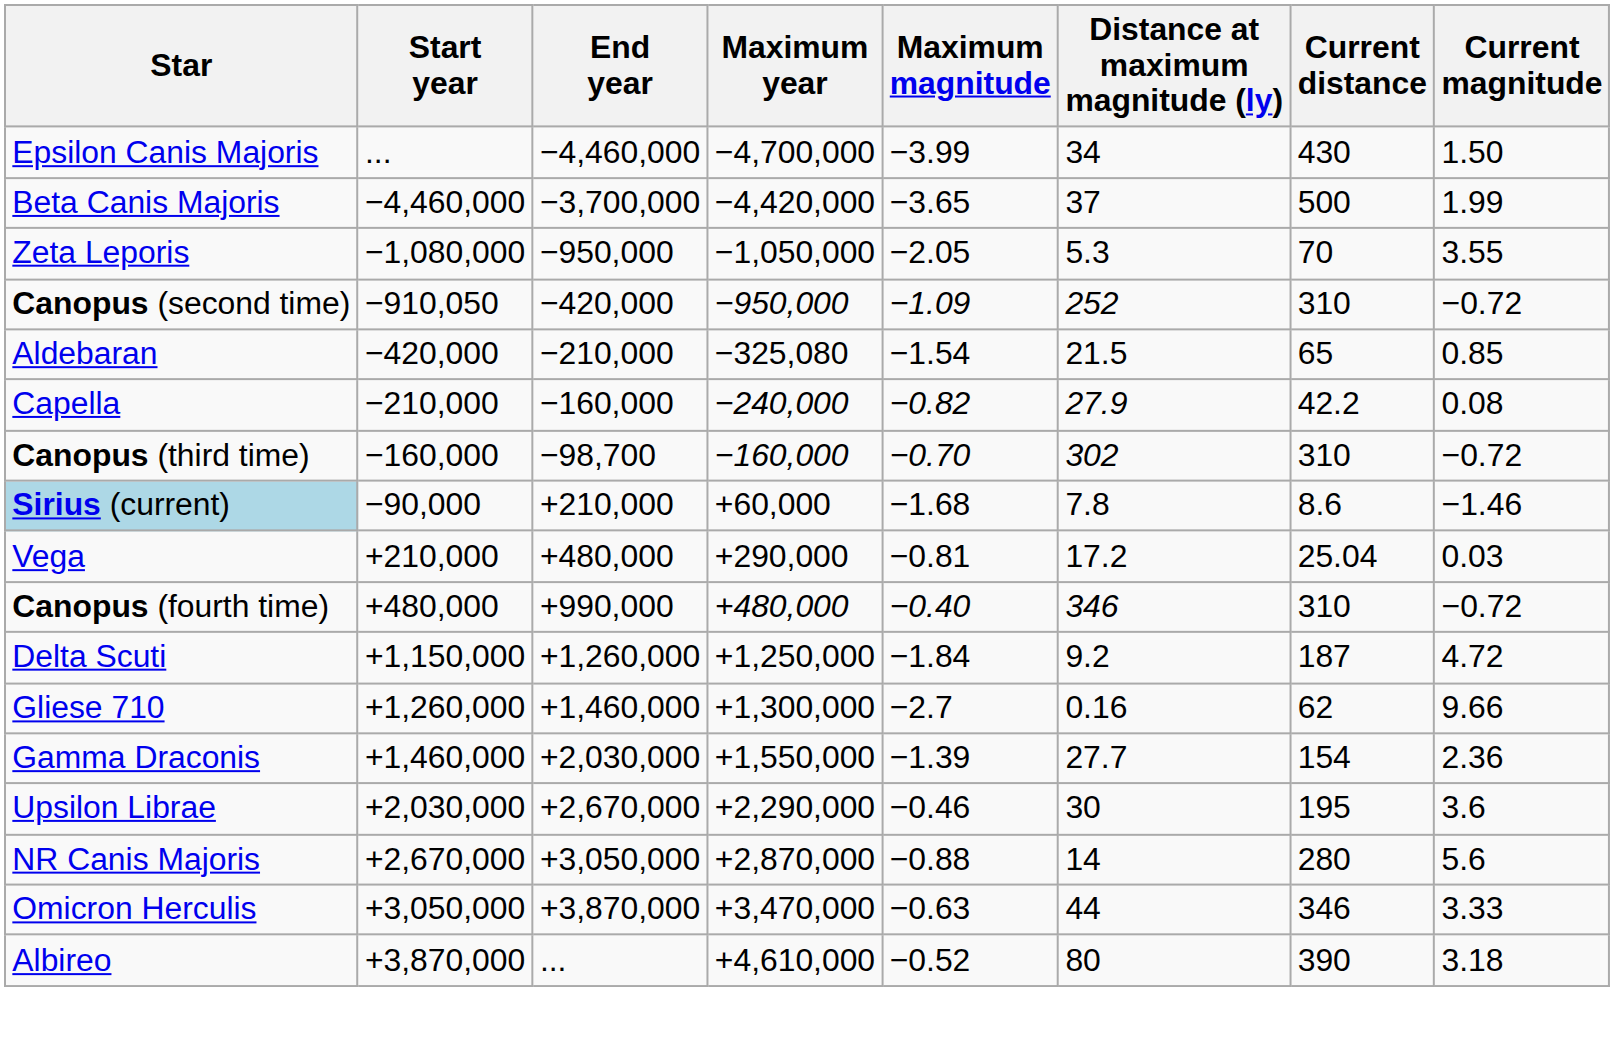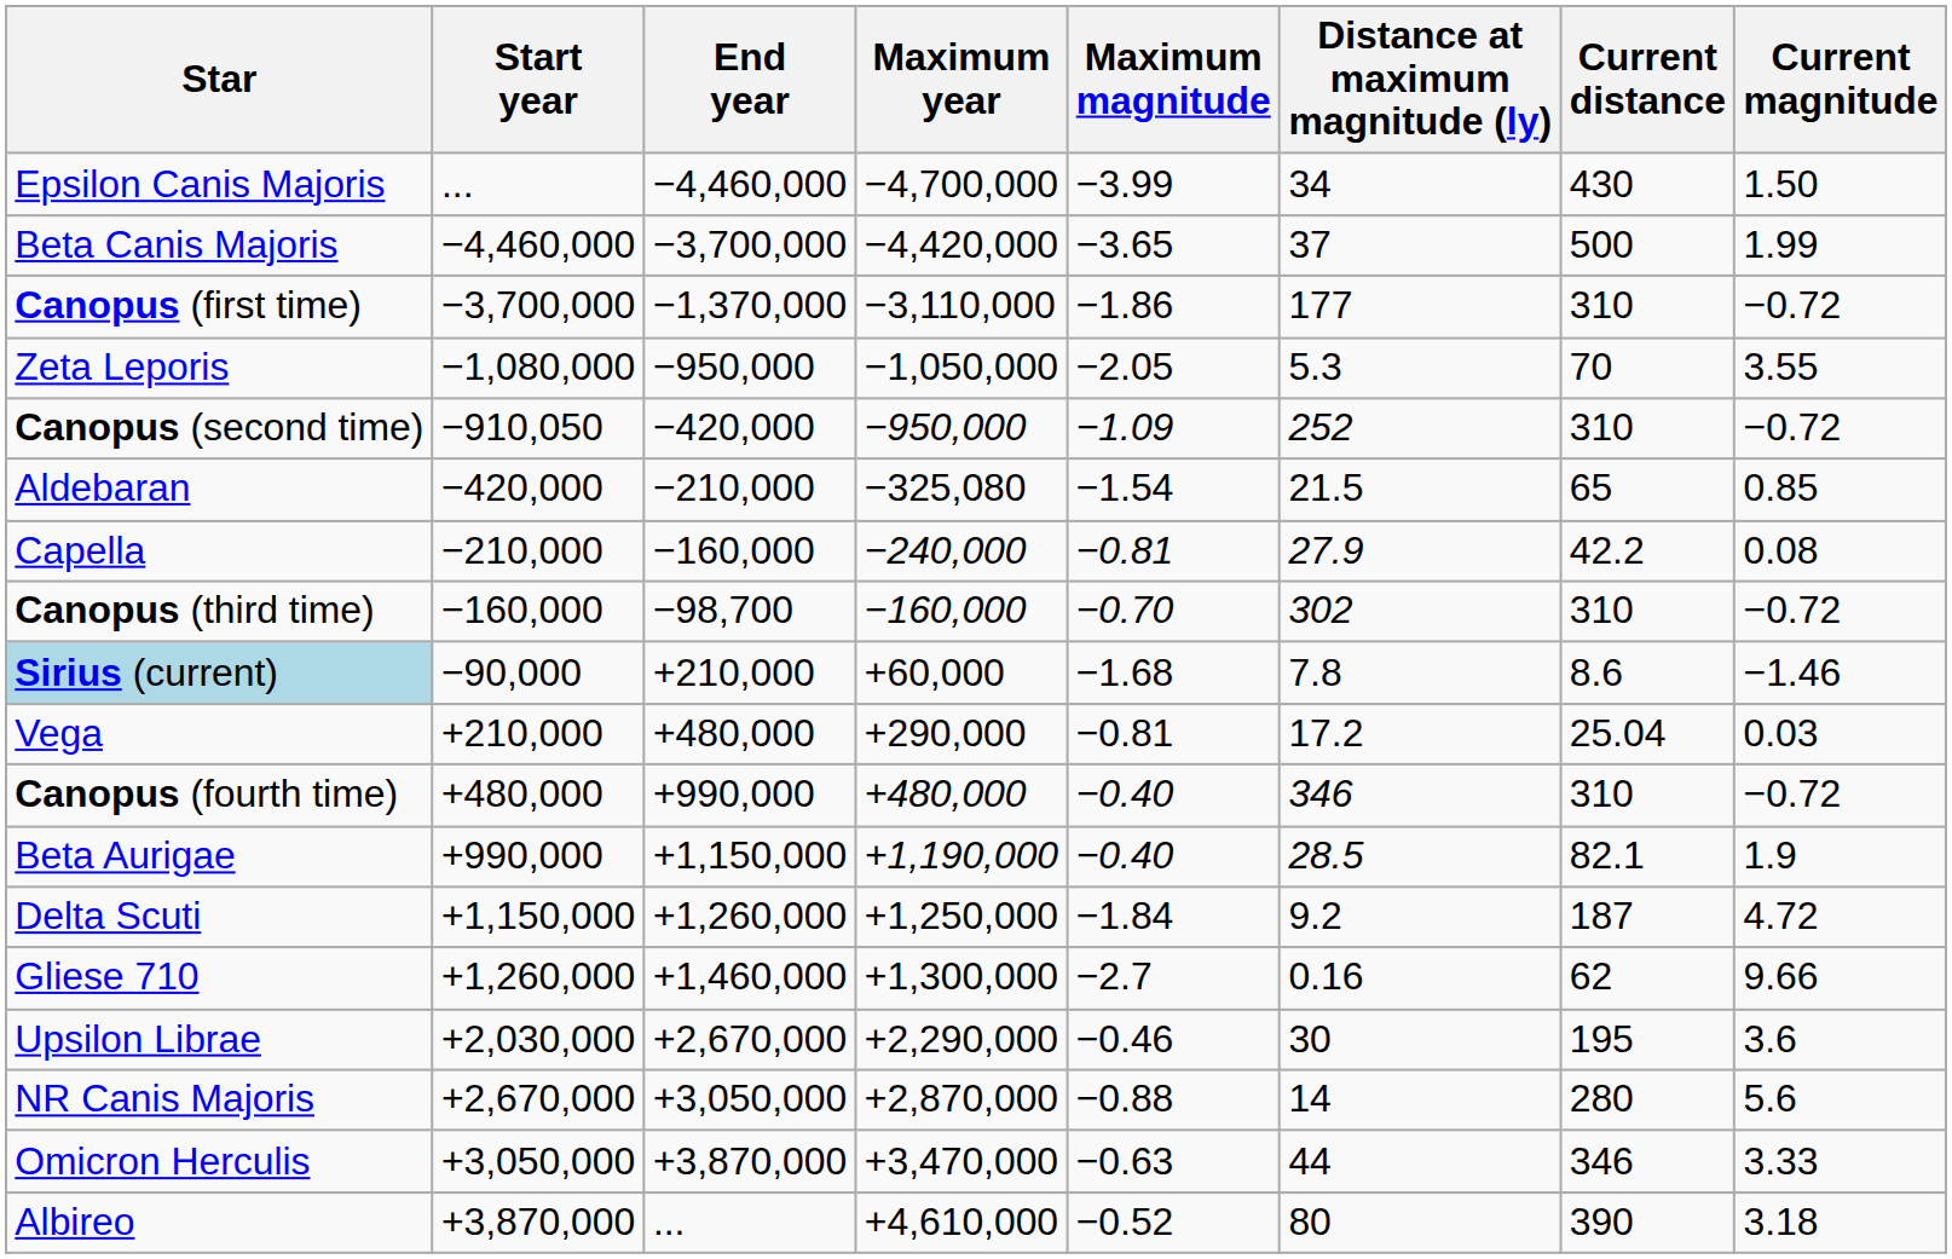 <table class="wikitable sortable">
 <tr>
 <th>Star</th>
 <th>Start<br>year</th>
 <th>End<br>year</th>
 <th>Maximum<br>year</th>
 <th>Maximum<br><a href='#'>magnitude</a></th>
 <th>Distance at<br>maximum <br>magnitude (<a href='#'>ly</a>)</th>
 <th>Current<br>distance</th>
 <th>Current<br>magnitude</th>
 </tr>
 <tr>
 <td><a href='#'>Epsilon Canis Majoris</a></td>
 <td data-sort-value="-4,460,001">...</td>
 <td>−4,460,000</td>
 <td>−4,700,000</td>
 <td>−3.99</td>
 <td>34</td>
 <td>430</td>
 <td>1.50</td>
 </tr>
 <tr>
 <td><a href='#'>Beta Canis Majoris</a></td>
 <td>−4,460,000</td>
 <td>−3,700,000</td>
 <td>−4,420,000</td>
 <td>−3.65</td>
 <td>37</td>
 <td>500</td>
 <td>1.99</td>
+</tr>
+<tr>
+<td><strong><a href='#'>Canopus</a></strong> (first time)</td>
+<td>−3,700,000</td>
+<td>−1,370,000</td>
+<td>−3,110,000</td>
+<td>−1.86</td>
+<td>177</td>
+<td>310</td>
+<td>−0.72</td>
 </tr>
 <tr>
 <td><a href='#'>Zeta Leporis</a></td>
 <td>−1,080,000</td>
 <td>−950,000</td>
 <td>−1,050,000</td>
 <td>−2.05</td>
 <td>5.3</td>
 <td>70</td>
 <td>3.55</td>
 </tr>
 <tr>
 <td><strong>Canopus</strong> (second time)</td>
 <td>−910,050</td>
 <td>−420,000</td>
 <td><em>−950,000</em></td>
 <td><em>−1.09</em></td>
 <td><em>252</em></td>
 <td>310</td>
 <td>−0.72</td>
 </tr>
 <tr>
 <td><a href='#'>Aldebaran</a></td>
 <td>−420,000</td>
 <td>−210,000</td>
 <td>−325,080</td>
 <td>−1.54</td>
 <td>21.5</td>
 <td>65</td>
 <td>0.85</td>
 </tr>
 <tr>
 <td><a href='#'>Capella</a></td>
 <td>−210,000</td>
 <td>−160,000</td>
 <td><em>−240,000</em></td>
-<td><em>−0.82</em></td>
+<td><em>−0.81</em></td>
 <td><em>27.9</em></td>
 <td>42.2</td>
 <td>0.08</td>
 </tr>
 <tr>
 <td><strong>Canopus</strong> (third time)</td>
 <td>−160,000</td>
 <td>−98,700</td>
 <td><em>−160,000 </em></td>
 <td><em>−0.70</em></td>
 <td><em>302</em></td>
 <td>310</td>
 <td>−0.72</td>
 </tr>
 <tr>
 <td style="background: lightblue"><strong><a href='#'>Sirius</a></strong> (current)</td>
 <td>−90,000</td>
 <td>+210,000</td>
 <td>+60,000</td>
 <td>−1.68</td>
 <td>7.8</td>
 <td>8.6</td>
 <td>−1.46</td>
 </tr>
 <tr>
 <td><a href='#'>Vega</a></td>
 <td>+210,000</td>
 <td>+480,000</td>
 <td>+290,000</td>
 <td>−0.81</td>
 <td>17.2</td>
 <td>25.04</td>
 <td>0.03</td>
 </tr>
 <tr>
 <td><strong>Canopus</strong> (fourth time)</td>
 <td>+480,000</td>
 <td>+990,000</td>
 <td><em>+480,000</em></td>
 <td><em>−0.40</em></td>
 <td><em>346</em></td>
 <td>310</td>
 <td>−0.72</td>
 </tr>
 <tr>
+<td><a href='#'>Beta Aurigae</a></td>
+<td>+990,000</td>
+<td>+1,150,000</td>
+<td><em>+1,190,000</em></td>
+<td><em>−0.40</em></td>
+<td><em>28.5</em></td>
+<td>82.1</td>
+<td>1.9</td>
+</tr>
+<tr>
 <td><a href='#'>Delta Scuti</a></td>
 <td>+1,150,000</td>
 <td>+1,260,000</td>
 <td>+1,250,000</td>
 <td>−1.84</td>
 <td>9.2</td>
 <td>187</td>
 <td>4.72</td>
 </tr>
 <tr>
 <td><a href='#'>Gliese 710</a></td>
 <td>+1,260,000</td>
 <td>+1,460,000</td>
 <td>+1,300,000</td>
 <td>−2.7</td>
 <td>0.16</td>
 <td>62</td>
 <td>9.66</td>
-</tr>
-<tr>
-<td><a href='#'>Gamma Draconis</a></td>
-<td>+1,460,000</td>
-<td>+2,030,000</td>
-<td>+1,550,000</td>
-<td>−1.39</td>
-<td>27.7</td>
-<td>154</td>
-<td>2.36</td>
 </tr>
 <tr>
 <td><a href='#'>Upsilon Librae</a></td>
 <td>+2,030,000</td>
 <td>+2,670,000</td>
 <td>+2,290,000</td>
 <td>−0.46</td>
 <td>30</td>
 <td>195</td>
 <td>3.6</td>
 </tr>
 <tr>
 <td><a href='#'>NR Canis Majoris</a></td>
 <td>+2,670,000</td>
 <td>+3,050,000</td>
 <td>+2,870,000</td>
 <td>−0.88</td>
 <td>14</td>
 <td>280</td>
 <td>5.6</td>
 </tr>
 <tr>
 <td><a href='#'>Omicron Herculis</a></td>
 <td>+3,050,000</td>
 <td>+3,870,000</td>
 <td>+3,470,000</td>
 <td>−0.63</td>
 <td>44</td>
 <td>346</td>
 <td>3.33</td>
 </tr>
 <tr>
 <td><a href='#'>Albireo</a></td>
 <td>+3,870,000</td>
 <td data-sort-value="+3,870,001">...</td>
 <td>+4,610,000</td>
 <td>−0.52</td>
 <td>80</td>
 <td>390</td>
 <td>3.18</td>
 </tr>
 </table>
